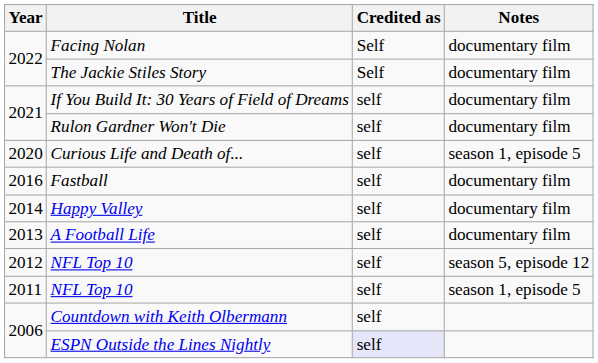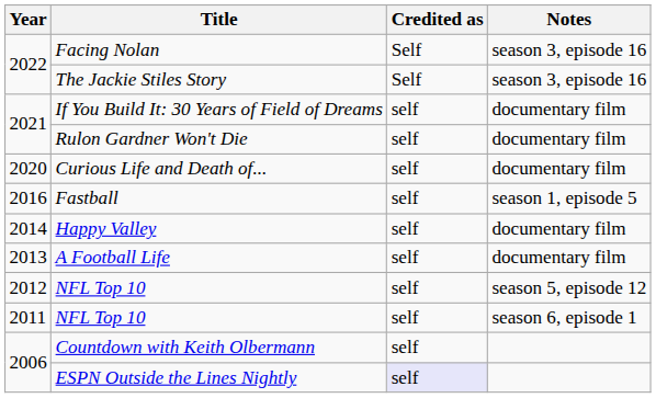 <table class="wikitable">
 <tr>
 <th>Year</th>
 <th>Title</th>
 <th>Credited as</th>
 <th>Notes</th>
 </tr>
 <tr>
 <td rowspan="2">2022</td>
 <td><em>Facing Nolan</em></td>
 <td>Self</td>
-<td>documentary film</td>
+<td>season 3, episode 16</td>
 </tr>
 <tr>
 <td><em>The Jackie Stiles Story</em></td>
 <td>Self</td>
-<td>documentary film</td>
+<td>season 3, episode 16</td>
 </tr>
 <tr>
 <td rowspan="2">2021</td>
 <td><em>If You Build It: 30 Years of Field of Dreams</em></td>
 <td>self</td>
 <td>documentary film</td>
 </tr>
 <tr>
 <td><em>Rulon Gardner Won't Die</em></td>
 <td>self</td>
 <td>documentary film</td>
 </tr>
 <tr>
 <td>2020</td>
 <td><em>Curious Life and Death of...</em></td>
 <td>self</td>
-<td>season 1, episode 5</td>
+<td>documentary film</td>
 </tr>
 <tr>
 <td>2016</td>
 <td><em>Fastball</em></td>
 <td>self</td>
-<td>documentary film</td>
+<td>season 1, episode 5</td>
 </tr>
 <tr>
 <td>2014</td>
 <td><a href='#'><em>Happy Valley</em></a></td>
 <td>self</td>
 <td>documentary film</td>
 </tr>
 <tr>
 <td>2013</td>
 <td><em><a href='#'>A Football Life</a></em></td>
 <td>self</td>
 <td>documentary film</td>
 </tr>
 <tr>
 <td>2012</td>
 <td><em><a href='#'>NFL Top 10</a></em></td>
 <td>self</td>
 <td>season 5, episode 12</td>
 </tr>
 <tr>
 <td>2011</td>
 <td><em><a href='#'>NFL Top 10</a></em></td>
 <td>self</td>
-<td>season 1, episode 5</td>
+<td>season 6, episode 1</td>
 </tr>
 <tr>
 <td rowspan="2">2006</td>
 <td><em><a href='#'>Countdown with Keith Olbermann</a></em></td>
 <td>self</td>
 <td></td>
 </tr>
 <tr>
 <td><a href='#'><em>ESPN Outside the Lines Nightly</em></a></td>
 <td style="background: lavender;">self</td>
 <td></td>
 </tr>
 </table>
